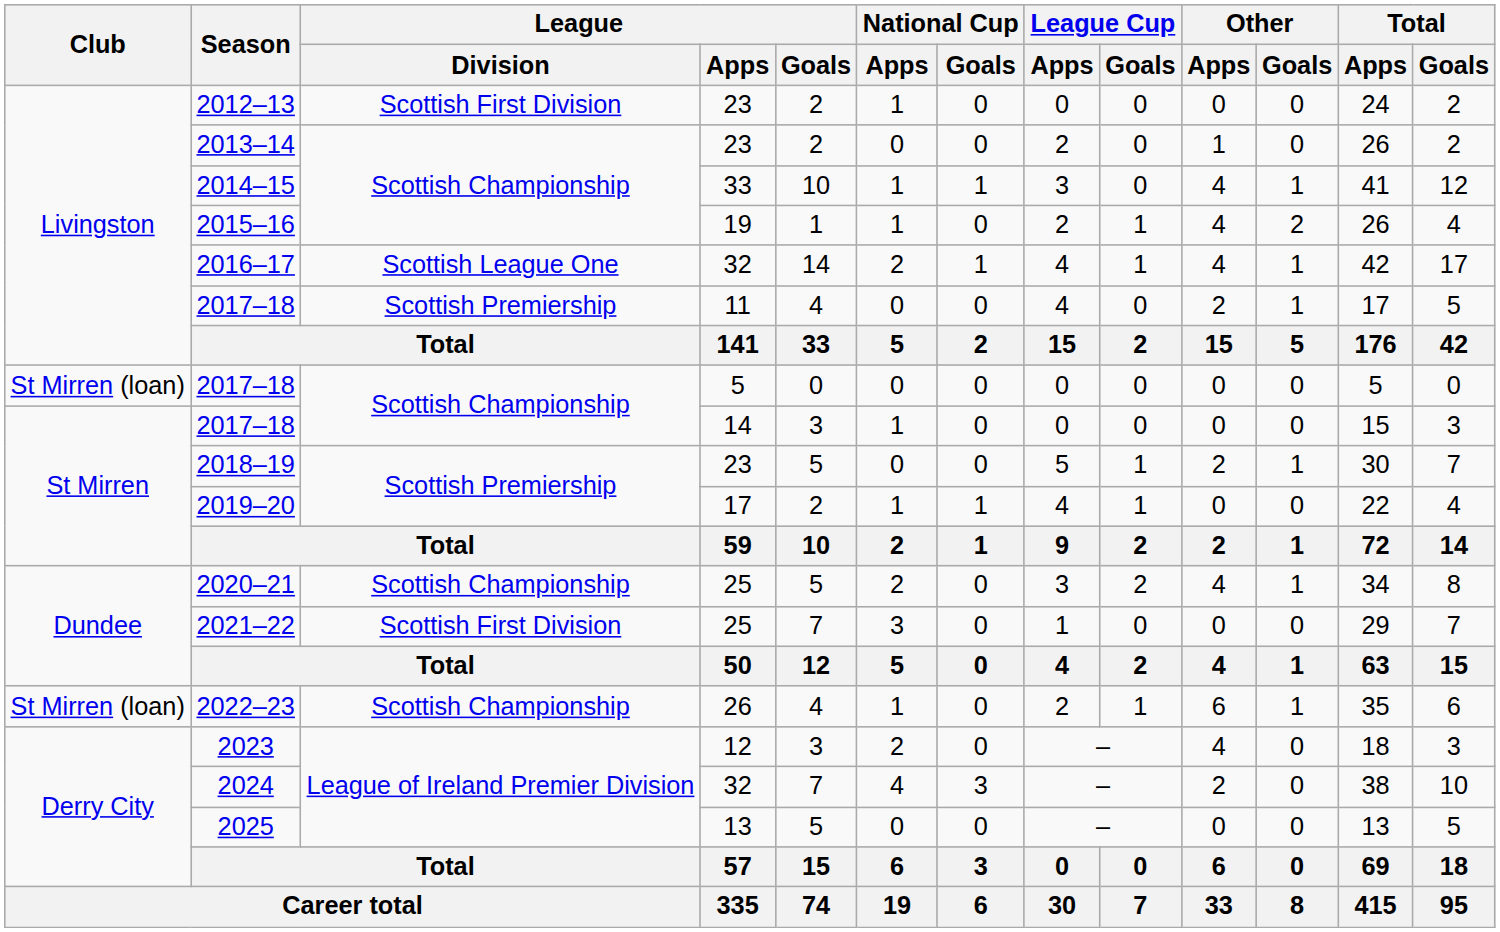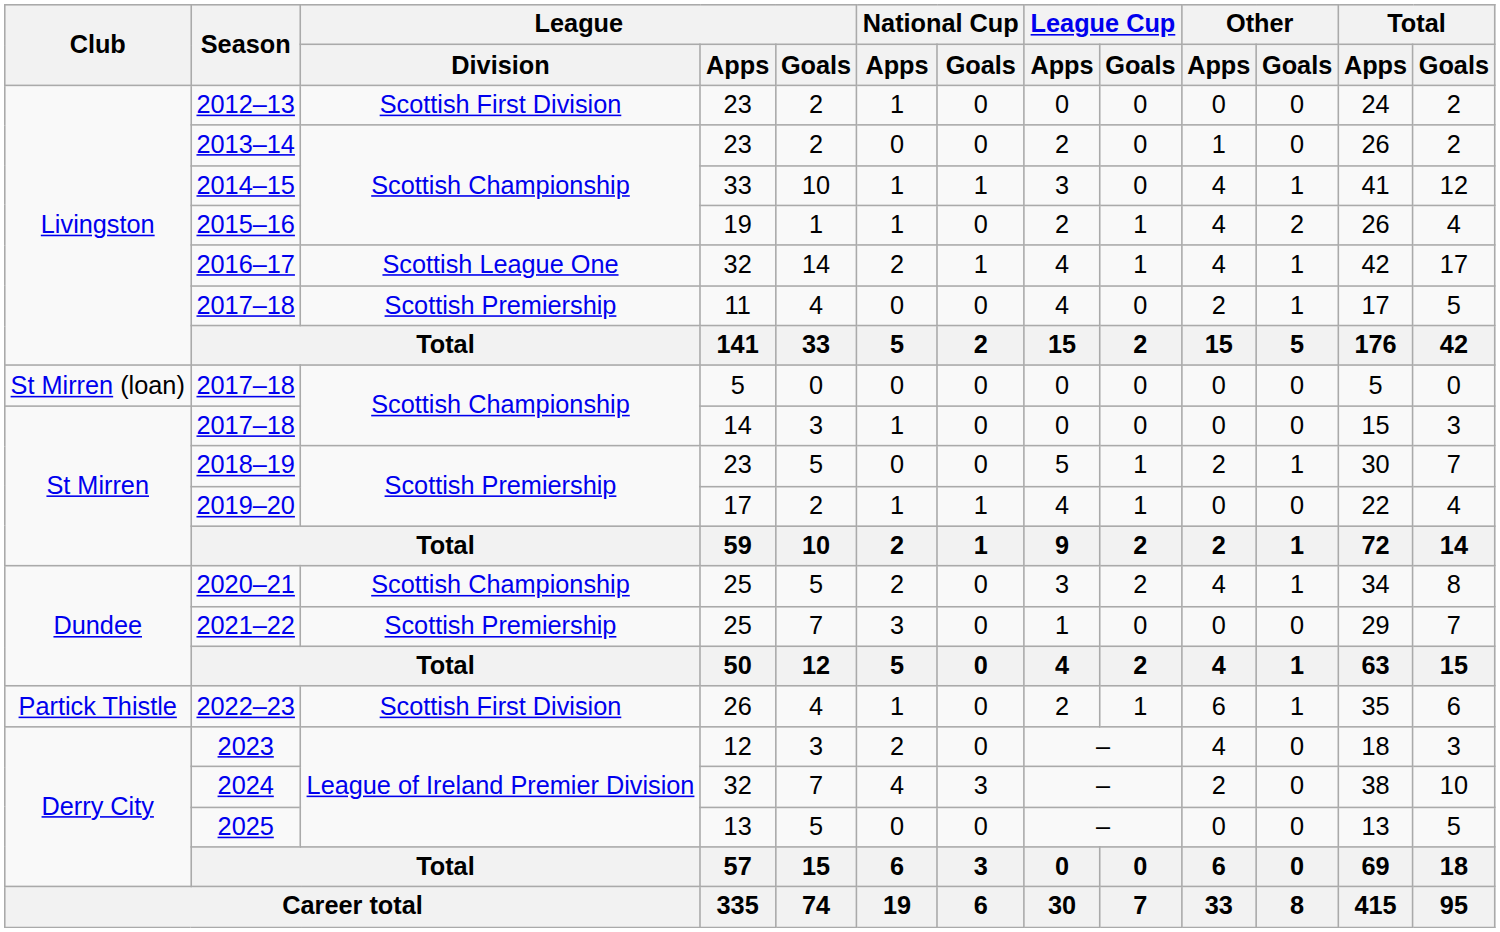 <table class="wikitable" style="text-align: center">
 <tr>
 <th rowspan="2">Club</th>
 <th rowspan="2">Season</th>
 <th colspan="3">League</th>
 <th colspan="2">National Cup</th>
 <th colspan="2"><a href='#'>League Cup</a></th>
 <th colspan="2">Other</th>
 <th colspan="2">Total</th>
 </tr>
 <tr>
 <th>Division</th>
 <th>Apps</th>
 <th>Goals</th>
 <th>Apps</th>
 <th>Goals</th>
 <th>Apps</th>
 <th>Goals</th>
 <th>Apps</th>
 <th>Goals</th>
 <th>Apps</th>
 <th>Goals</th>
 </tr>
 <tr>
 <td rowspan="7"><a href='#'>Livingston</a></td>
 <td><a href='#'>2012–13</a></td>
 <td><a href='#'>Scottish First Division</a></td>
 <td>23</td>
 <td>2</td>
 <td>1</td>
 <td>0</td>
 <td>0</td>
 <td>0</td>
 <td>0</td>
 <td>0</td>
 <td>24</td>
 <td>2</td>
 </tr>
 <tr>
 <td><a href='#'>2013–14</a></td>
 <td rowspan="3"><a href='#'>Scottish Championship</a></td>
 <td>23</td>
 <td>2</td>
 <td>0</td>
 <td>0</td>
 <td>2</td>
 <td>0</td>
 <td>1</td>
 <td>0</td>
 <td>26</td>
 <td>2</td>
 </tr>
 <tr>
 <td><a href='#'>2014–15</a></td>
 <td>33</td>
 <td>10</td>
 <td>1</td>
 <td>1</td>
 <td>3</td>
 <td>0</td>
 <td>4</td>
 <td>1</td>
 <td>41</td>
 <td>12</td>
 </tr>
 <tr>
 <td><a href='#'>2015–16</a></td>
 <td>19</td>
 <td>1</td>
 <td>1</td>
 <td>0</td>
 <td>2</td>
 <td>1</td>
 <td>4</td>
 <td>2</td>
 <td>26</td>
 <td>4</td>
 </tr>
 <tr>
 <td><a href='#'>2016–17</a></td>
 <td><a href='#'>Scottish League One</a></td>
 <td>32</td>
 <td>14</td>
 <td>2</td>
 <td>1</td>
 <td>4</td>
 <td>1</td>
 <td>4</td>
 <td>1</td>
 <td>42</td>
 <td>17</td>
 </tr>
 <tr>
 <td><a href='#'>2017–18</a></td>
 <td><a href='#'>Scottish Premiership</a></td>
 <td>11</td>
 <td>4</td>
 <td>0</td>
 <td>0</td>
 <td>4</td>
 <td>0</td>
 <td>2</td>
 <td>1</td>
 <td>17</td>
 <td>5</td>
 </tr>
 <tr>
 <th colspan="2">Total</th>
 <th>141</th>
 <th>33</th>
 <th>5</th>
 <th>2</th>
 <th>15</th>
 <th>2</th>
 <th>15</th>
 <th>5</th>
 <th>176</th>
 <th>42</th>
 </tr>
 <tr>
 <td><a href='#'>St Mirren</a> (loan)</td>
 <td><a href='#'>2017–18</a></td>
 <td rowspan="2"><a href='#'>Scottish Championship</a></td>
 <td>5</td>
 <td>0</td>
 <td>0</td>
 <td>0</td>
 <td>0</td>
 <td>0</td>
 <td>0</td>
 <td>0</td>
 <td>5</td>
 <td>0</td>
 </tr>
 <tr>
 <td rowspan="4"><a href='#'>St Mirren</a></td>
 <td><a href='#'>2017–18</a></td>
 <td>14</td>
 <td>3</td>
 <td>1</td>
 <td>0</td>
 <td>0</td>
 <td>0</td>
 <td>0</td>
 <td>0</td>
 <td>15</td>
 <td>3</td>
 </tr>
 <tr>
 <td><a href='#'>2018–19</a></td>
 <td rowspan="2"><a href='#'>Scottish Premiership</a></td>
 <td>23</td>
 <td>5</td>
 <td>0</td>
 <td>0</td>
 <td>5</td>
 <td>1</td>
 <td>2</td>
 <td>1</td>
 <td>30</td>
 <td>7</td>
 </tr>
 <tr>
 <td><a href='#'>2019–20</a></td>
 <td>17</td>
 <td>2</td>
 <td>1</td>
 <td>1</td>
 <td>4</td>
 <td>1</td>
 <td>0</td>
 <td>0</td>
 <td>22</td>
 <td>4</td>
 </tr>
 <tr>
 <th colspan="2">Total</th>
 <th>59</th>
 <th>10</th>
 <th>2</th>
 <th>1</th>
 <th>9</th>
 <th>2</th>
 <th>2</th>
 <th>1</th>
 <th>72</th>
 <th>14</th>
 </tr>
 <tr>
 <td rowspan="3"><a href='#'>Dundee</a></td>
 <td><a href='#'>2020–21</a></td>
 <td><a href='#'>Scottish Championship</a></td>
 <td>25</td>
 <td>5</td>
 <td>2</td>
 <td>0</td>
 <td>3</td>
 <td>2</td>
 <td>4</td>
 <td>1</td>
 <td>34</td>
 <td>8</td>
 </tr>
 <tr>
 <td><a href='#'>2021–22</a></td>
-<td><a href='#'>Scottish First Division</a></td>
+<td><a href='#'>Scottish Premiership</a></td>
 <td>25</td>
 <td>7</td>
 <td>3</td>
 <td>0</td>
 <td>1</td>
 <td>0</td>
 <td>0</td>
 <td>0</td>
 <td>29</td>
 <td>7</td>
 </tr>
 <tr>
 <th colspan="2">Total</th>
 <th>50</th>
 <th>12</th>
 <th>5</th>
 <th>0</th>
 <th>4</th>
 <th>2</th>
 <th>4</th>
 <th>1</th>
 <th>63</th>
 <th>15</th>
 </tr>
 <tr>
-<td><a href='#'>St Mirren</a> (loan)</td>
+<td><a href='#'>Partick Thistle</a></td>
 <td><a href='#'>2022–23</a></td>
-<td><a href='#'>Scottish Championship</a></td>
+<td><a href='#'>Scottish First Division</a></td>
 <td>26</td>
 <td>4</td>
 <td>1</td>
 <td>0</td>
 <td>2</td>
 <td>1</td>
 <td>6</td>
 <td>1</td>
 <td>35</td>
 <td>6</td>
 </tr>
 <tr>
 <td rowspan="4"><a href='#'>Derry City</a></td>
 <td><a href='#'>2023</a></td>
 <td rowspan="3"><a href='#'>League of Ireland Premier Division</a></td>
 <td>12</td>
 <td>3</td>
 <td>2</td>
 <td>0</td>
 <td colspan="2">–</td>
 <td>4</td>
 <td>0</td>
 <td>18</td>
 <td>3</td>
 </tr>
 <tr>
 <td><a href='#'>2024</a></td>
 <td>32</td>
 <td>7</td>
 <td>4</td>
 <td>3</td>
 <td colspan="2">–</td>
 <td>2</td>
 <td>0</td>
 <td>38</td>
 <td>10</td>
 </tr>
 <tr>
 <td><a href='#'>2025</a></td>
 <td>13</td>
 <td>5</td>
 <td>0</td>
 <td>0</td>
 <td colspan="2">–</td>
 <td>0</td>
 <td>0</td>
 <td>13</td>
 <td>5</td>
 </tr>
 <tr>
 <th colspan="2">Total</th>
 <th>57</th>
 <th>15</th>
 <th>6</th>
 <th>3</th>
 <th>0</th>
 <th>0</th>
 <th>6</th>
 <th>0</th>
 <th>69</th>
 <th>18</th>
 </tr>
 <tr>
 <th colspan="3">Career total</th>
 <th>335</th>
 <th>74</th>
 <th>19</th>
 <th>6</th>
 <th>30</th>
 <th>7</th>
 <th>33</th>
 <th>8</th>
 <th>415</th>
 <th>95</th>
 </tr>
 </table>
